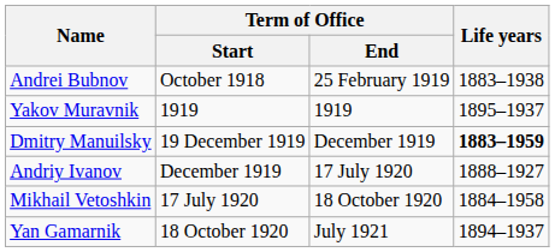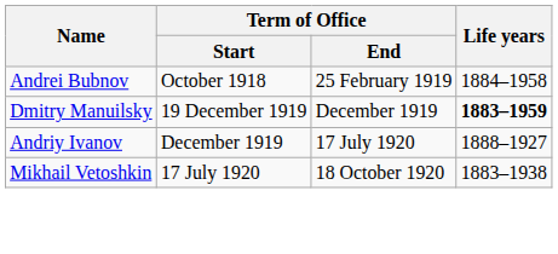 <table class="wikitable">
 <tr>
 <th rowspan="2">Name</th>
 <th colspan="2">Term of Office</th>
 <th rowspan="2">Life years</th>
 </tr>
 <tr>
 <th>Start</th>
 <th>End</th>
 </tr>
 <tr>
 <td><a href='#'>Andrei Bubnov</a></td>
 <td>October 1918</td>
 <td>25 February 1919</td>
-<td>1883–1938</td>
-</tr>
-<tr>
-<td><a href='#'>Yakov Muravnik</a></td>
-<td>1919</td>
-<td>1919</td>
-<td>1895–1937</td>
+<td>1884–1958</td>
 </tr>
 <tr>
 <td><a href='#'>Dmitry Manuilsky</a></td>
 <td>19 December 1919</td>
 <td>December 1919</td>
 <td><strong>1883–1959</strong></td>
 </tr>
 <tr>
 <td><a href='#'>Andriy Ivanov</a></td>
 <td>December 1919</td>
 <td>17 July 1920</td>
 <td>1888–1927</td>
 </tr>
 <tr>
 <td><a href='#'>Mikhail Vetoshkin</a></td>
 <td>17 July 1920</td>
 <td>18 October 1920</td>
-<td>1884–1958</td>
-</tr>
-<tr>
-<td><a href='#'>Yan Gamarnik</a></td>
-<td>18 October 1920</td>
-<td>July 1921</td>
-<td>1894–1937</td>
+<td>1883–1938</td>
 </tr>
 </table>
